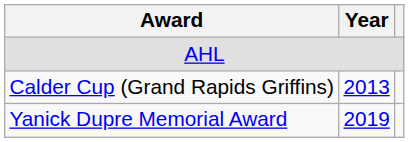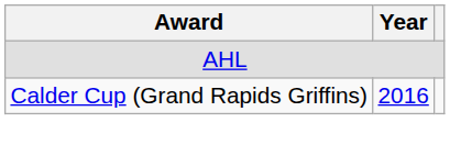 <table class="wikitable">
 <tr>
 <th>Award</th>
 <th>Year</th>
 <th></th>
 </tr>
 <tr ALIGN="center" bgcolor="#e0e0e0">
 <td colspan="3"><a href='#'>AHL</a></td>
 </tr>
 <tr>
 <td><a href='#'>Calder Cup</a> (Grand Rapids Griffins)</td>
-<td><a href='#'>2013</a></td>
-<td></td>
-</tr>
-<tr>
-<td><a href='#'>Yanick Dupre Memorial Award</a></td>
-<td><a href='#'>2019</a></td>
+<td><a href='#'>2016</a></td>
 <td></td>
 </tr>
 </table>
